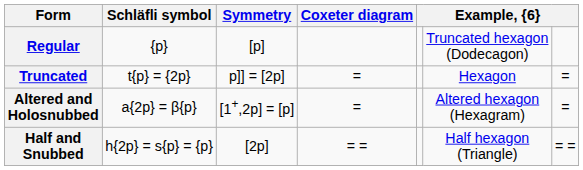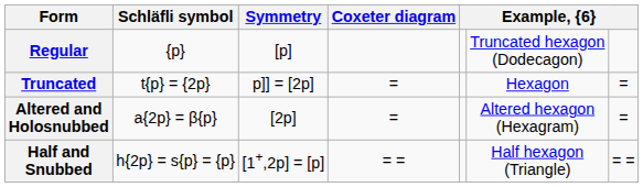 <table class=wikitable>
 <tr>
 <th>Form</th>
 <th>Schläfli symbol</th>
 <th><a href='#'>Symmetry</a></th>
 <th colspan=2><a href='#'>Coxeter diagram</a></th>
 <th colspan=3>Example, {6}</th>
 </tr>
 <tr align=center>
 <th><a href='#'>Regular</a></th>
 <td>{p}</td>
 <td>[p]</td>
 <td colspan=2></td>
 <td></td>
 <td><a href='#'>Truncated hexagon</a><br>(Dodecagon)</td>
 <td></td>
 </tr>
 <tr align=center>
 <th><a href='#'>Truncated</a></th>
 <td>t{p} = {2p}</td>
 <td>p]] = [2p]</td>
 <td colspan=2> = </td>
 <td></td>
 <td><a href='#'>Hexagon</a></td>
 <td> = </td>
 </tr>
 <tr align=center>
 <th>Altered and <br>Holosnubbed</th>
 <td>a{2p} = β{p}</td>
-<td>[1<sup>+</sup>,2p] = [p]</td>
+<td>[2p]</td>
 <td colspan=2> = </td>
 <td></td>
 <td><a href='#'>Altered hexagon</a><br>(Hexagram)</td>
 <td> = </td>
 </tr>
 <tr align=center>
 <th>Half and <br>Snubbed</th>
 <td>h{2p} = s{p} = {p}</td>
-<td>[2p]</td>
+<td>[1<sup>+</sup>,2p] = [p]</td>
 <td colspan=2> =  = </td>
 <td></td>
 <td><a href='#'>Half hexagon</a><br>(Triangle)</td>
 <td> =  = </td>
 </tr>
 </table>
